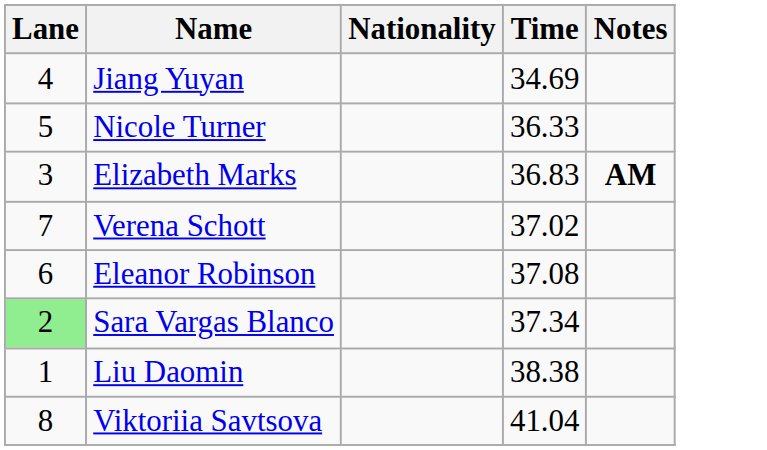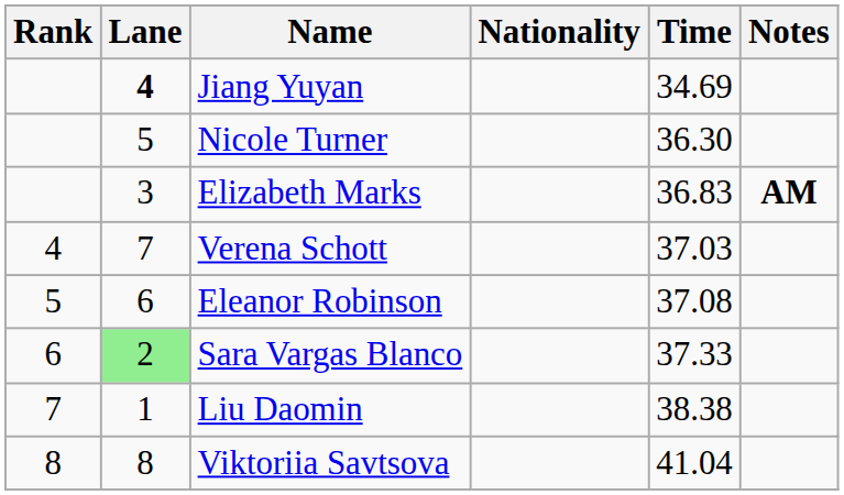 <table class="wikitable sortable" style="text-align:center">
 <tr>
+<th>Rank</th>
 <th>Lane</th>
 <th>Name</th>
 <th>Nationality</th>
 <th>Time</th>
 <th>Notes</th>
 </tr>
 <tr>
-<td>4</td>
+<td></td>
+<td><strong>4</strong></td>
 <td align=left><a href='#'>Jiang Yuyan</a></td>
 <td align=left></td>
 <td>34.69</td>
 <td></td>
 </tr>
 <tr>
+<td></td>
 <td>5</td>
 <td align=left><a href='#'>Nicole Turner</a></td>
 <td align=left></td>
-<td>36.33</td>
+<td>36.30</td>
 <td></td>
 </tr>
 <tr>
+<td></td>
 <td>3</td>
 <td align=left><a href='#'>Elizabeth Marks</a></td>
 <td align=left></td>
 <td>36.83</td>
 <td><strong>AM</strong></td>
 </tr>
 <tr>
+<td>4</td>
 <td>7</td>
 <td align=left><a href='#'>Verena Schott</a></td>
 <td align=left></td>
-<td>37.02</td>
+<td>37.03</td>
 <td></td>
 </tr>
 <tr>
+<td>5</td>
 <td>6</td>
 <td align=left><a href='#'>Eleanor Robinson</a></td>
 <td align="left"></td>
 <td>37.08</td>
 <td></td>
 </tr>
 <tr>
+<td>6</td>
 <td style="background: lightgreen;">2</td>
 <td align=left><a href='#'>Sara Vargas Blanco</a></td>
 <td align=left></td>
-<td>37.34</td>
+<td>37.33</td>
 <td></td>
 </tr>
 <tr>
+<td>7</td>
 <td>1</td>
 <td align=left><a href='#'>Liu Daomin</a></td>
 <td align=left></td>
 <td>38.38</td>
 <td></td>
 </tr>
 <tr>
 <td>8</td>
+<td>8</td>
 <td align=left><a href='#'>Viktoriia Savtsova</a></td>
 <td align=left></td>
 <td>41.04</td>
 <td></td>
 </tr>
 </table>
